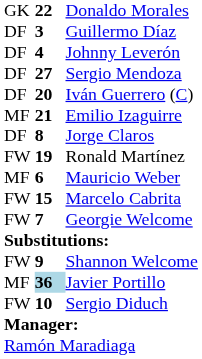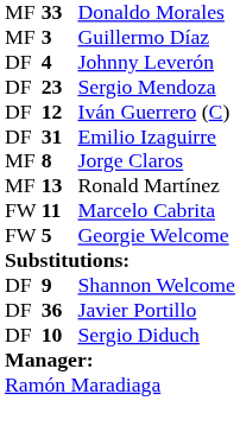 <table style="font-size: 90%" cellspacing="0" cellpadding="0">
 <tr>
 <td colspan=4></td>
 </tr>
 <tr>
 <th width="25"></th>
 <th width="25"></th>
 </tr>
 <tr>
-<td>GK</td>
-<td><strong>22</strong></td>
+<td>MF</td>
+<td><strong>33</strong></td>
 <td> <a href='#'>Donaldo Morales</a></td>
 </tr>
 <tr>
-<td>DF</td>
+<td>MF</td>
 <td><strong>3</strong></td>
 <td> <a href='#'>Guillermo Díaz</a></td>
 </tr>
 <tr>
 <td>DF</td>
 <td><strong>4</strong></td>
 <td> <a href='#'>Johnny Leverón</a></td>
 </tr>
 <tr>
 <td>DF</td>
-<td><strong>27</strong></td>
+<td><strong>23</strong></td>
 <td> <a href='#'>Sergio Mendoza</a></td>
 </tr>
 <tr>
 <td>DF</td>
-<td><strong>20</strong></td>
+<td><strong>12</strong></td>
 <td> <a href='#'>Iván Guerrero</a> (<a href='#'>C</a>)</td>
 </tr>
 <tr>
-<td>MF</td>
-<td><strong>21</strong></td>
+<td>DF</td>
+<td><strong>31</strong></td>
 <td> <a href='#'>Emilio Izaguirre</a></td>
 </tr>
 <tr>
-<td>DF</td>
+<td>MF</td>
 <td><strong>8</strong></td>
 <td> <a href='#'>Jorge Claros</a></td>
 <td></td>
 <td></td>
 </tr>
 <tr>
-<td>FW</td>
-<td><strong>19</strong></td>
+<td>MF</td>
+<td><strong>13</strong></td>
 <td> Ronald Martínez</td>
 <td></td>
 <td></td>
 </tr>
 <tr>
-<td>MF</td>
-<td><strong>6</strong></td>
-<td> <a href='#'>Mauricio Weber</a></td>
-<td></td>
-<td></td>
-<td></td>
-<td></td>
-</tr>
-<tr>
 <td>FW</td>
-<td><strong>15</strong></td>
+<td><strong>11</strong></td>
 <td> <a href='#'>Marcelo Cabrita</a></td>
 <td></td>
 <td></td>
 <td></td>
 <td></td>
 </tr>
 <tr>
 <td>FW</td>
-<td><strong>7</strong></td>
+<td><strong>5</strong></td>
 <td> <a href='#'>Georgie Welcome</a></td>
 <td></td>
 <td></td>
 </tr>
 <tr>
 <td colspan=3><strong>Substitutions:</strong></td>
 </tr>
 <tr>
-<td>FW</td>
+<td>DF</td>
 <td><strong>9</strong></td>
 <td> <a href='#'>Shannon Welcome</a></td>
 <td></td>
 <td></td>
 </tr>
 <tr>
-<td>MF</td>
-<td style="background: lightblue;"><strong>36</strong></td>
+<td>DF</td>
+<td><strong>36</strong></td>
 <td> <a href='#'>Javier Portillo</a></td>
 <td></td>
 <td></td>
 </tr>
 <tr>
-<td>FW</td>
+<td>DF</td>
 <td><strong>10</strong></td>
 <td> <a href='#'>Sergio Diduch</a></td>
 <td></td>
 <td></td>
 </tr>
 <tr>
 <td colspan=3><strong>Manager:</strong></td>
 </tr>
 <tr>
 <td colspan=3> <a href='#'>Ramón Maradiaga</a></td>
 </tr>
 </table>
